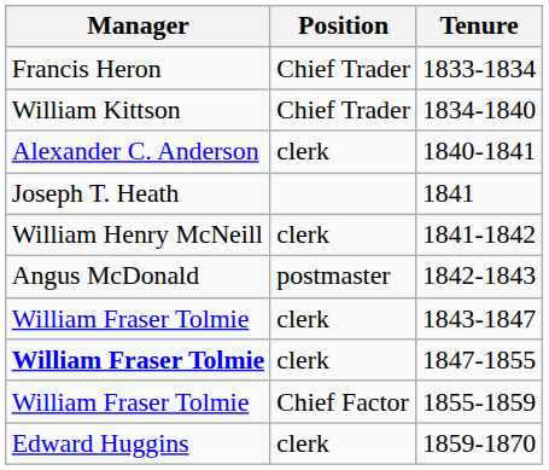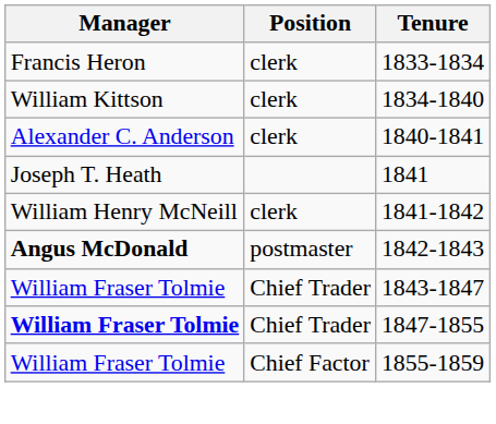 <table class="wikitable">
 <tr>
 <th>Manager</th>
 <th>Position</th>
 <th>Tenure</th>
 </tr>
 <tr>
 <td>Francis Heron</td>
-<td>Chief Trader</td>
+<td>clerk</td>
 <td>1833-1834</td>
 </tr>
 <tr>
 <td>William Kittson</td>
-<td>Chief Trader</td>
+<td>clerk</td>
 <td>1834-1840</td>
 </tr>
 <tr>
 <td><a href='#'>Alexander C. Anderson</a></td>
 <td>clerk</td>
 <td>1840-1841</td>
 </tr>
 <tr>
 <td>Joseph T. Heath</td>
 <td></td>
 <td>1841</td>
 </tr>
 <tr>
 <td>William Henry McNeill</td>
 <td>clerk</td>
 <td>1841-1842</td>
 </tr>
 <tr>
-<td>Angus McDonald</td>
+<td><strong>Angus McDonald</strong></td>
 <td>postmaster</td>
 <td>1842-1843</td>
 </tr>
 <tr>
 <td><a href='#'>William Fraser Tolmie</a></td>
-<td>clerk</td>
+<td>Chief Trader</td>
 <td>1843-1847</td>
 </tr>
 <tr>
 <td><strong><a href='#'>William Fraser Tolmie</a></strong></td>
-<td>clerk</td>
+<td>Chief Trader</td>
 <td>1847-1855</td>
 </tr>
 <tr>
 <td><a href='#'>William Fraser Tolmie</a></td>
 <td>Chief Factor</td>
 <td>1855-1859</td>
 </tr>
-<tr>
-<td><a href='#'>Edward Huggins</a></td>
-<td>clerk</td>
-<td>1859-1870</td>
-</tr>
 </table>
